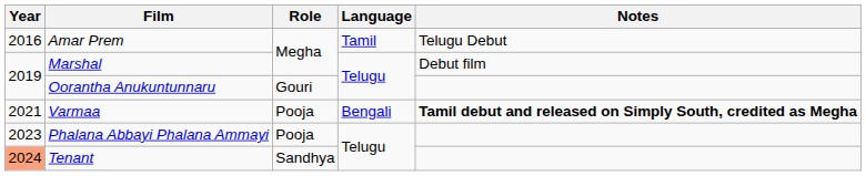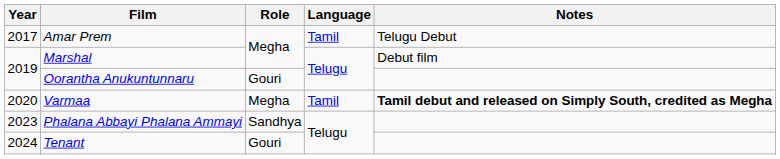 <table class="wikitable sortable">
 <tr>
 <th>Year</th>
 <th>Film</th>
 <th>Role</th>
 <th>Language</th>
 <th>Notes</th>
 </tr>
 <tr>
-<td>2016</td>
+<td>2017</td>
 <td><em>Amar Prem</em></td>
 <td rowspan="2">Megha</td>
 <td><a href='#'>Tamil</a></td>
 <td>Telugu Debut</td>
 </tr>
 <tr>
 <td rowspan="2">2019</td>
 <td><em><a href='#'>Marshal</a></em></td>
 <td rowspan="2"><a href='#'>Telugu</a></td>
 <td>Debut film</td>
 </tr>
 <tr>
 <td><em><a href='#'>Oorantha Anukuntunnaru</a></em></td>
 <td>Gouri</td>
 <td></td>
 </tr>
 <tr>
-<td>2021</td>
+<td>2020</td>
 <td><em><a href='#'>Varmaa</a></em></td>
-<td>Pooja</td>
-<td><a href='#'>Bengali</a></td>
+<td>Megha</td>
+<td><a href='#'>Tamil</a></td>
 <td><strong>Tamil debut and released on Simply South, credited as Megha</strong></td>
 </tr>
 <tr>
 <td>2023</td>
 <td><em><a href='#'>Phalana Abbayi Phalana Ammayi</a></em></td>
-<td>Pooja</td>
+<td>Sandhya</td>
 <td rowspan="2" [Telugu language>Telugu</td>
 <td></td>
 </tr>
 <tr>
-<td style="background: lightsalmon;">2024</td>
+<td>2024</td>
 <td><em><a href='#'>Tenant</a></em></td>
-<td>Sandhya</td>
+<td>Gouri</td>
 <td></td>
 </tr>
 </table>
